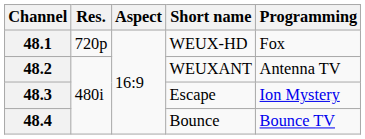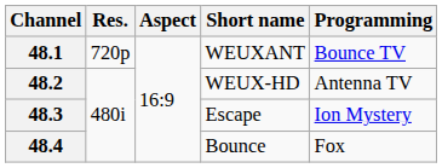 <table class="wikitable">
 <tr>
 <th scope="col">Channel</th>
 <th scope="col">Res.</th>
 <th scope="col">Aspect</th>
 <th scope="col">Short name</th>
 <th scope="col">Programming</th>
 </tr>
 <tr>
 <th scope="row">48.1</th>
 <td>720p</td>
 <td rowspan=4>16:9</td>
-<td>WEUX-HD</td>
-<td>Fox</td>
+<td>WEUXANT</td>
+<td><a href='#'>Bounce TV</a></td>
 </tr>
 <tr>
 <th scope="row">48.2</th>
 <td rowspan=3>480i</td>
-<td>WEUXANT</td>
+<td>WEUX-HD</td>
 <td>Antenna TV</td>
 </tr>
 <tr>
 <th scope="row">48.3</th>
 <td>Escape</td>
 <td><a href='#'>Ion Mystery</a></td>
 </tr>
 <tr>
 <th scope="row">48.4</th>
 <td>Bounce</td>
-<td><a href='#'>Bounce TV</a></td>
+<td>Fox</td>
 </tr>
 </table>
